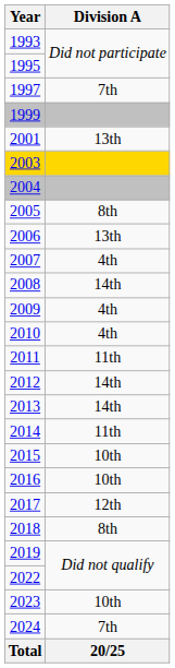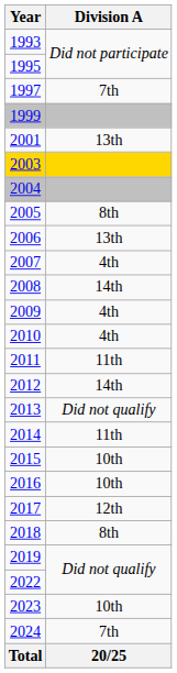 <table class="wikitable" style="text-align: center;">
 <tr>
 <th>Year</th>
 <th>Division A</th>
 </tr>
 <tr>
 <td> <a href='#'>1993</a></td>
 <td rowspan=2><em>Did not participate</em></td>
 </tr>
 <tr>
 <td> <a href='#'>1995</a></td>
 </tr>
 <tr>
 <td> <a href='#'>1997</a></td>
 <td>7th</td>
 </tr>
 <tr bgcolor=silver>
 <td> <a href='#'>1999</a></td>
 <td></td>
 </tr>
 <tr>
 <td> <a href='#'>2001</a></td>
 <td>13th</td>
 </tr>
 <tr bgcolor=gold>
 <td> <a href='#'>2003</a></td>
 <td></td>
 </tr>
 <tr bgcolor=silver>
 <td> <a href='#'>2004</a></td>
 <td></td>
 </tr>
 <tr>
 <td> <a href='#'>2005</a></td>
 <td>8th</td>
 </tr>
 <tr>
 <td> <a href='#'>2006</a></td>
 <td>13th</td>
 </tr>
 <tr>
 <td> <a href='#'>2007</a></td>
 <td>4th</td>
 </tr>
 <tr>
 <td> <a href='#'>2008</a></td>
 <td>14th</td>
 </tr>
 <tr>
 <td> <a href='#'>2009</a></td>
 <td>4th</td>
 </tr>
 <tr>
 <td> <a href='#'>2010</a></td>
 <td>4th</td>
 </tr>
 <tr>
 <td> <a href='#'>2011</a></td>
 <td>11th</td>
 </tr>
 <tr>
 <td> <a href='#'>2012</a></td>
 <td>14th</td>
 </tr>
 <tr>
 <td> <a href='#'>2013</a></td>
-<td>14th</td>
+<td><em>Did not qualify</em></td>
 </tr>
 <tr>
 <td> <a href='#'>2014</a></td>
 <td>11th</td>
 </tr>
 <tr>
 <td> <a href='#'>2015</a></td>
 <td>10th</td>
 </tr>
 <tr>
 <td> <a href='#'>2016</a></td>
 <td>10th</td>
 </tr>
 <tr>
 <td> <a href='#'>2017</a></td>
 <td>12th</td>
 </tr>
 <tr>
 <td> <a href='#'>2018</a></td>
 <td>8th</td>
 </tr>
 <tr>
 <td> <a href='#'>2019</a></td>
 <td rowspan=2><em>Did not qualify</em></td>
 </tr>
 <tr>
 <td> <a href='#'>2022</a></td>
 </tr>
 <tr>
 <td> <a href='#'>2023</a></td>
 <td>10th</td>
 </tr>
 <tr>
 <td> <a href='#'>2024</a></td>
 <td>7th</td>
 </tr>
 <tr>
 <th>Total</th>
 <th>20/25</th>
 </tr>
 </table>
